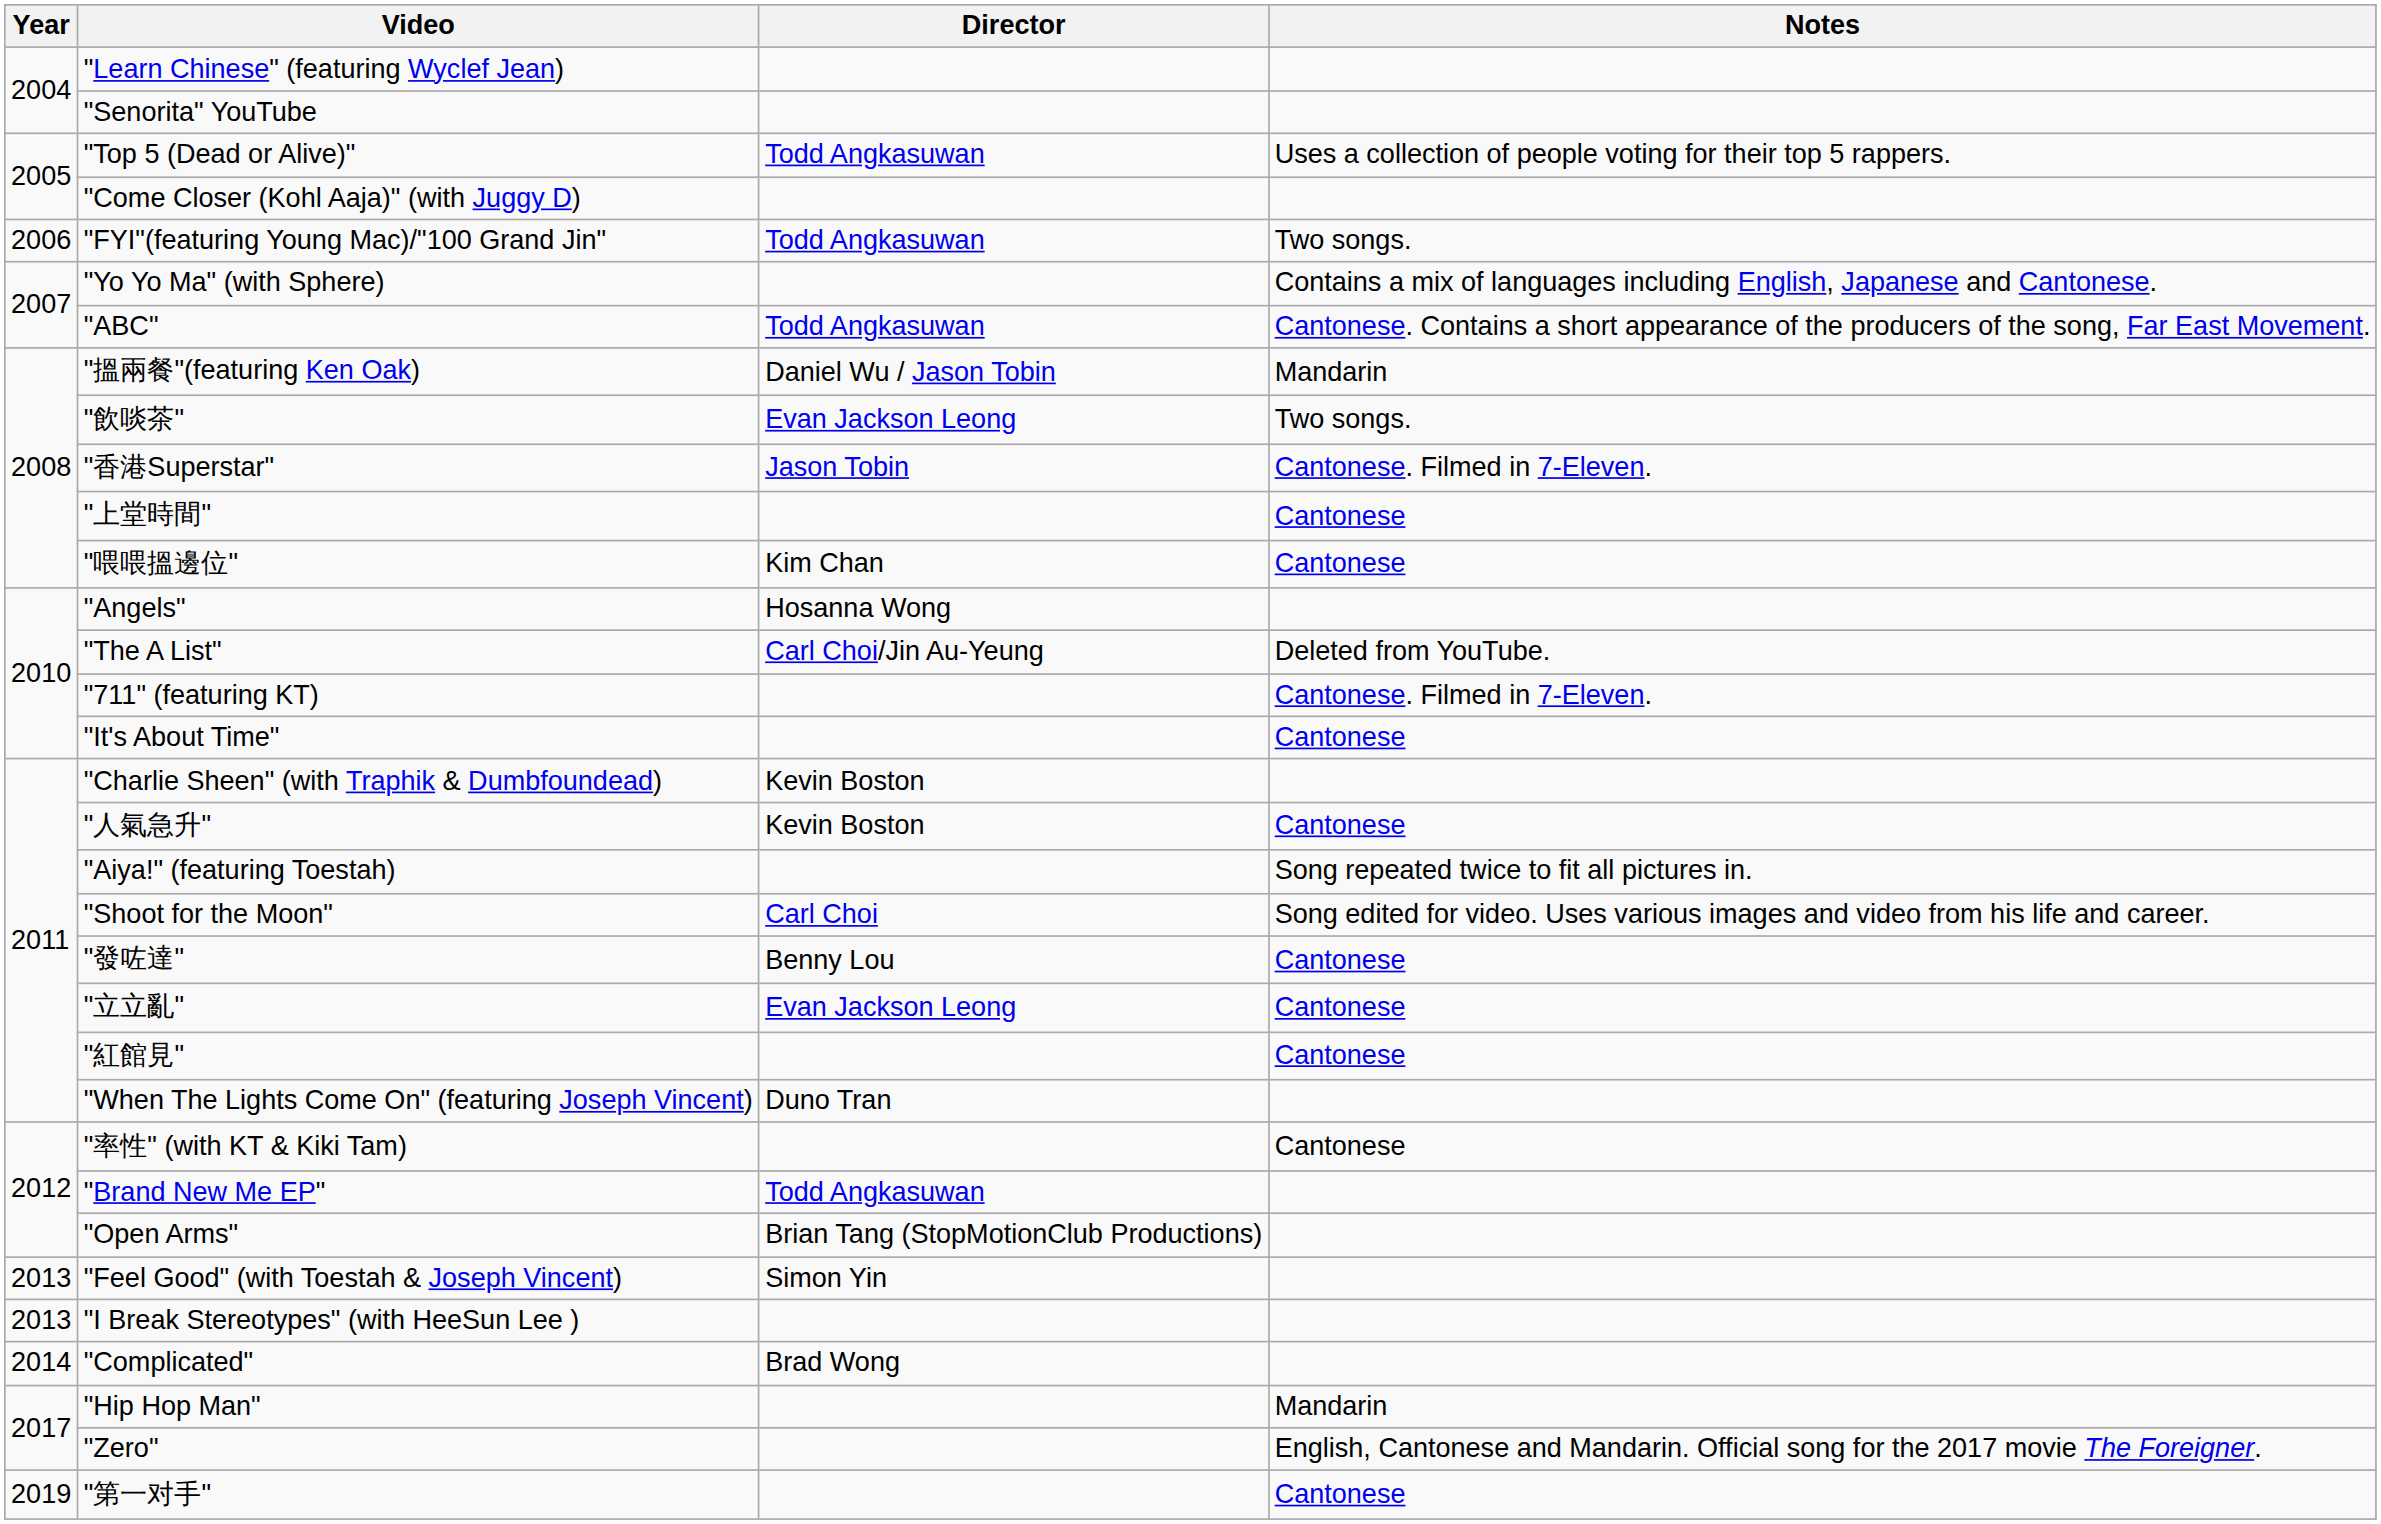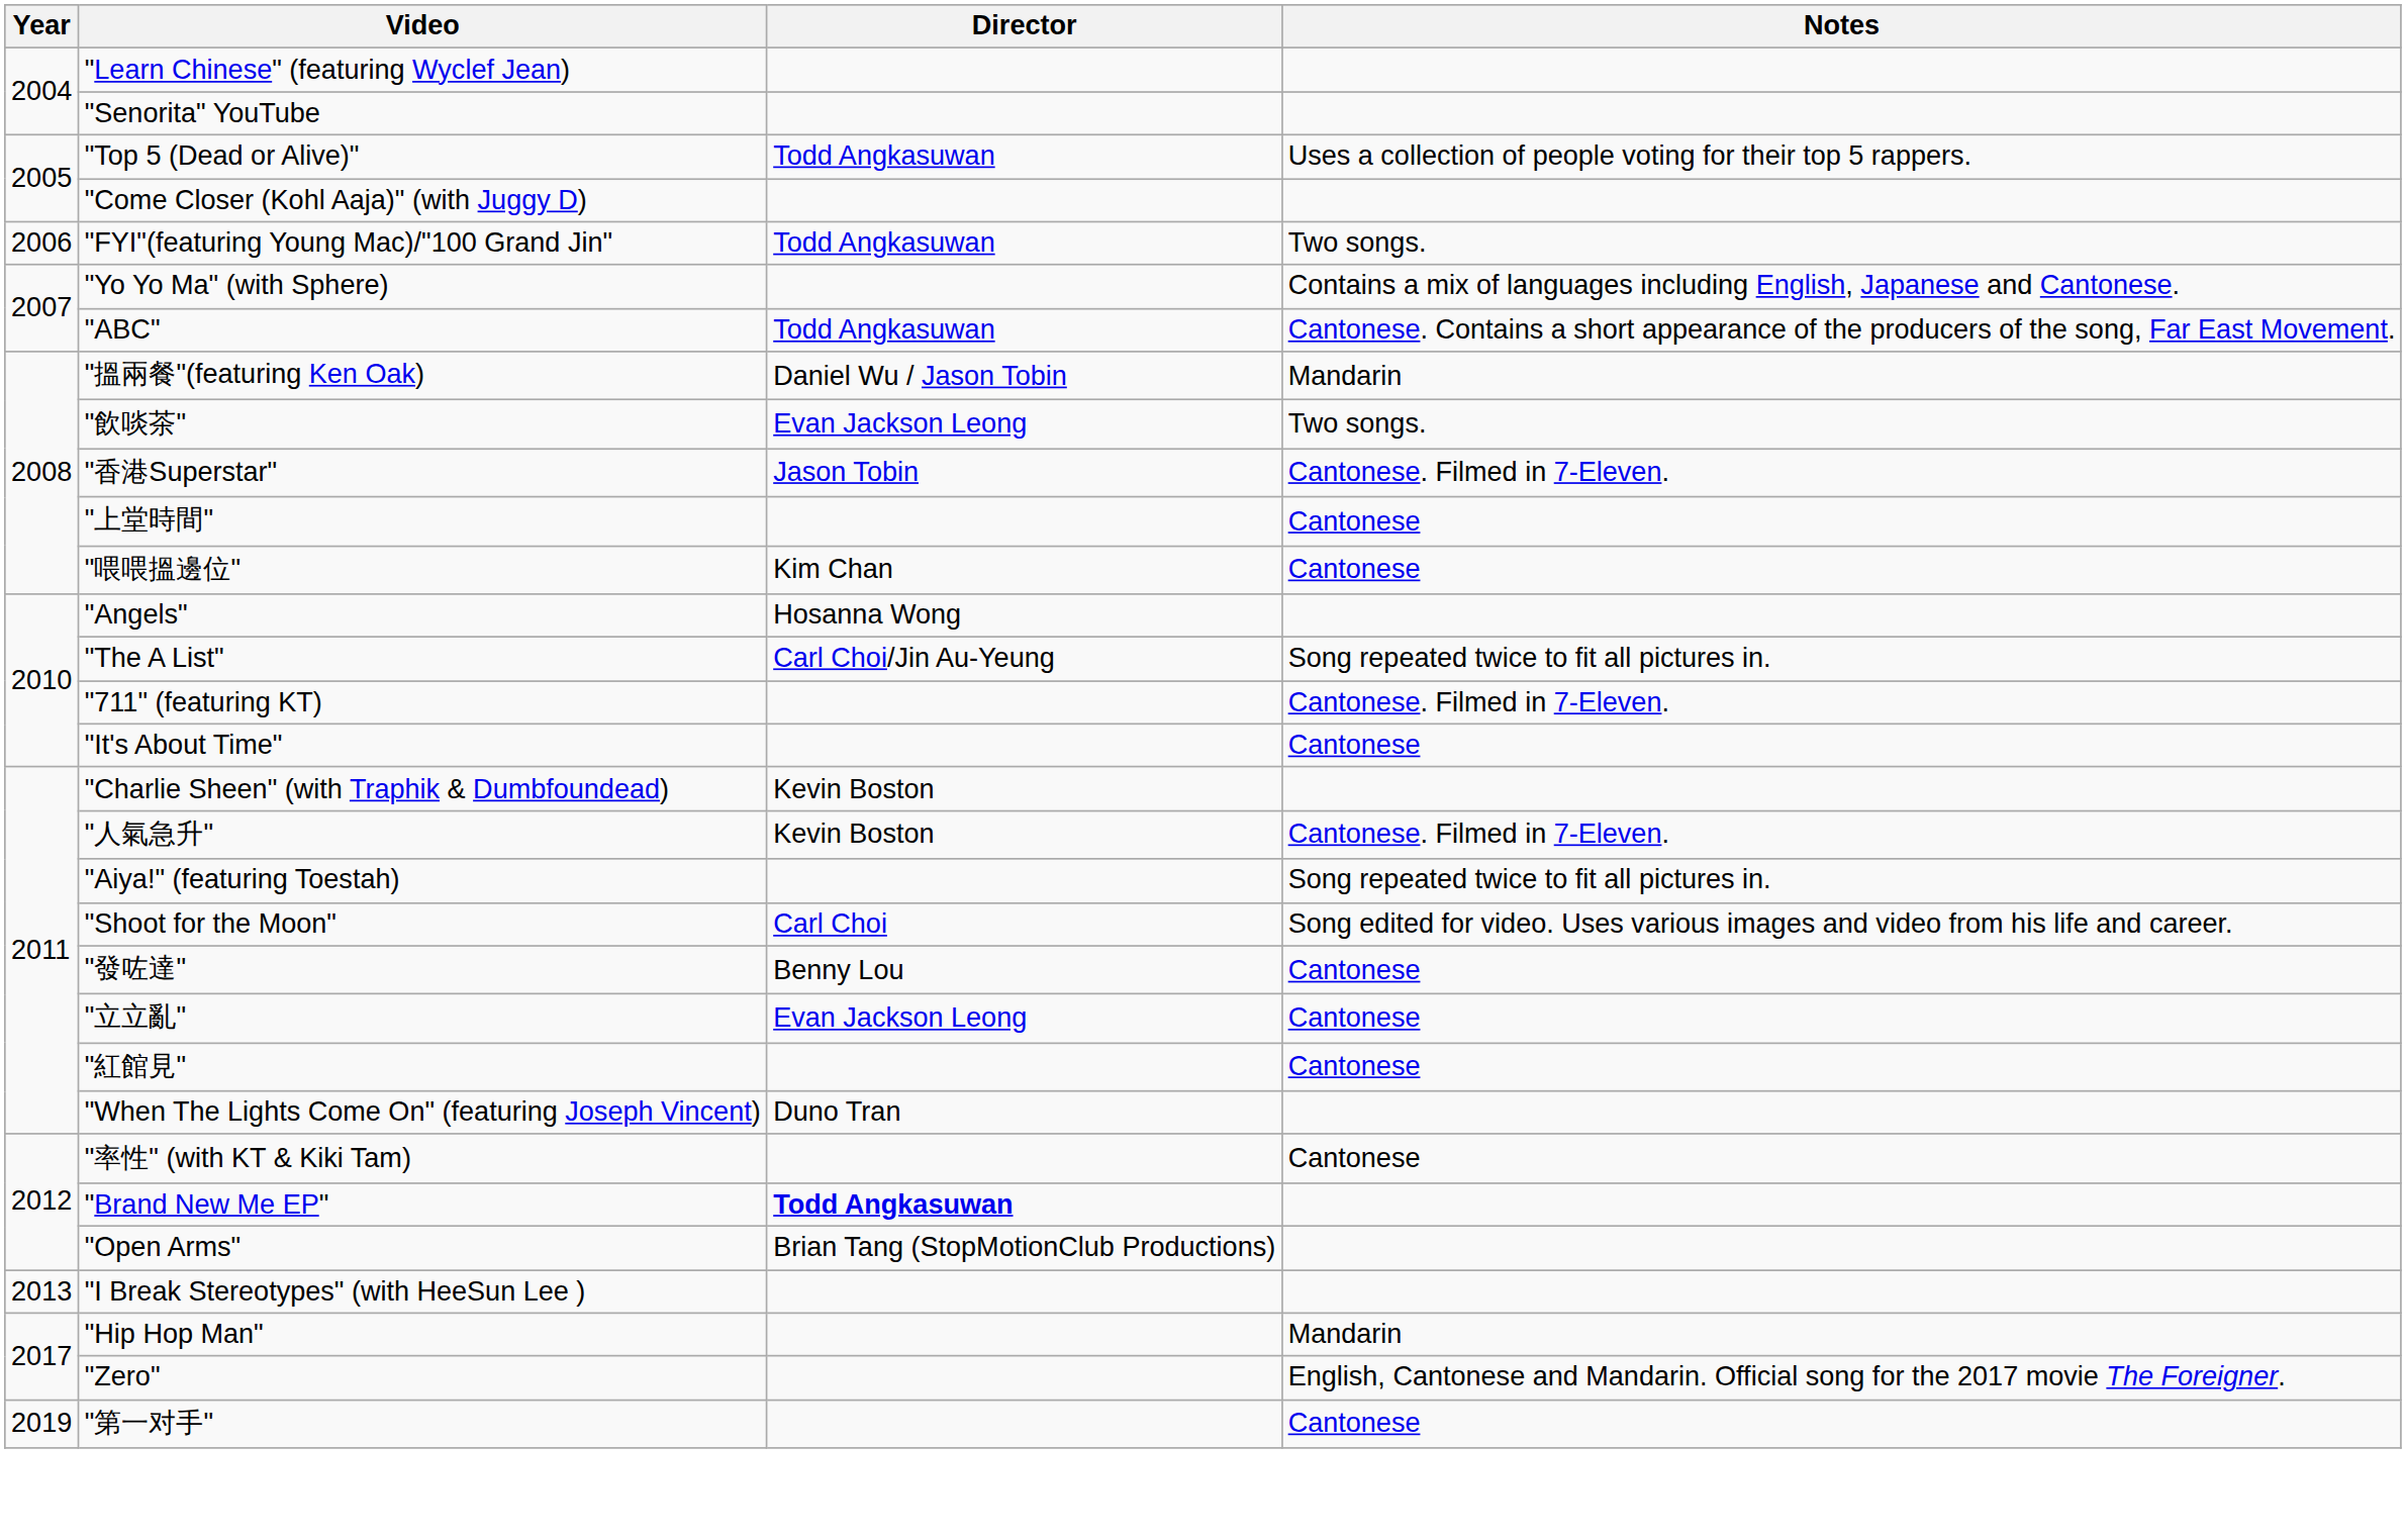 <table class="wikitable">
 <tr>
 <th>Year</th>
 <th>Video</th>
 <th>Director</th>
 <th>Notes</th>
 </tr>
 <tr>
 <td rowspan="2">2004</td>
 <td>"<a href='#'>Learn Chinese</a>" (featuring <a href='#'>Wyclef Jean</a>)</td>
 <td></td>
 <td></td>
 </tr>
 <tr>
 <td>"Senorita" YouTube</td>
 <td></td>
 <td></td>
 </tr>
 <tr>
 <td rowspan="2">2005</td>
 <td>"Top 5 (Dead or Alive)"</td>
 <td><a href='#'>Todd Angkasuwan</a></td>
 <td>Uses a collection of people voting for their top 5 rappers.</td>
 </tr>
 <tr>
 <td>"Come Closer (Kohl Aaja)" (with <a href='#'>Juggy D</a>)</td>
 <td></td>
 <td></td>
 </tr>
 <tr>
 <td>2006</td>
 <td>"FYI"(featuring Young Mac)/"100 Grand Jin"</td>
 <td><a href='#'>Todd Angkasuwan</a></td>
 <td>Two songs.</td>
 </tr>
 <tr>
 <td rowspan="2">2007</td>
 <td>"Yo Yo Ma" (with Sphere)</td>
 <td></td>
 <td>Contains a mix of languages including <a href='#'>English</a>, <a href='#'>Japanese</a> and <a href='#'>Cantonese</a>.</td>
 </tr>
 <tr>
 <td>"ABC"</td>
 <td><a href='#'>Todd Angkasuwan</a></td>
 <td><a href='#'>Cantonese</a>. Contains a short appearance of the producers of the song, <a href='#'>Far East Movement</a>.</td>
 </tr>
 <tr>
 <td rowspan="5">2008</td>
 <td>"搵兩餐"(featuring <a href='#'>Ken Oak</a>)</td>
 <td>Daniel Wu / <a href='#'>Jason Tobin</a></td>
 <td>Mandarin</td>
 </tr>
 <tr>
 <td>"飲啖茶"</td>
 <td><a href='#'>Evan Jackson Leong</a></td>
 <td>Two songs.</td>
 </tr>
 <tr>
 <td>"香港Superstar"</td>
 <td><a href='#'>Jason Tobin</a></td>
 <td><a href='#'>Cantonese</a>. Filmed in <a href='#'>7-Eleven</a>.</td>
 </tr>
 <tr>
 <td>"上堂時間"</td>
 <td></td>
 <td><a href='#'>Cantonese</a></td>
 </tr>
 <tr>
 <td>"喂喂搵邊位"</td>
 <td>Kim Chan</td>
 <td><a href='#'>Cantonese</a></td>
 </tr>
 <tr>
 <td rowspan="4">2010</td>
 <td>"Angels"</td>
 <td>Hosanna Wong</td>
 <td></td>
 </tr>
 <tr>
 <td>"The A List"</td>
 <td><a href='#'>Carl Choi</a>/Jin Au-Yeung</td>
-<td>Deleted from YouTube.</td>
+<td>Song repeated twice to fit all pictures in.</td>
 </tr>
 <tr>
 <td>"711" (featuring KT)</td>
 <td></td>
 <td><a href='#'>Cantonese</a>. Filmed in <a href='#'>7-Eleven</a>.</td>
 </tr>
 <tr>
 <td>"It's About Time"</td>
 <td></td>
 <td><a href='#'>Cantonese</a></td>
 </tr>
 <tr>
 <td rowspan="8">2011</td>
 <td>"Charlie Sheen" (with <a href='#'>Traphik</a> & <a href='#'>Dumbfoundead</a>)</td>
 <td>Kevin Boston</td>
 <td></td>
 </tr>
 <tr>
 <td>"人氣急升"</td>
 <td>Kevin Boston</td>
-<td><a href='#'>Cantonese</a></td>
+<td><a href='#'>Cantonese</a>. Filmed in <a href='#'>7-Eleven</a>.</td>
 </tr>
 <tr>
 <td>"Aiya!" (featuring Toestah)</td>
 <td></td>
 <td>Song repeated twice to fit all pictures in.</td>
 </tr>
 <tr>
 <td>"Shoot for the Moon"</td>
 <td><a href='#'>Carl Choi</a></td>
 <td>Song edited for video. Uses various images and video from his life and career.</td>
 </tr>
 <tr>
 <td>"發咗達"</td>
 <td>Benny Lou</td>
 <td><a href='#'>Cantonese</a></td>
 </tr>
 <tr>
 <td>"立立亂"</td>
 <td><a href='#'>Evan Jackson Leong</a></td>
 <td><a href='#'>Cantonese</a></td>
 </tr>
 <tr>
 <td>"紅館見"</td>
 <td></td>
 <td><a href='#'>Cantonese</a></td>
 </tr>
 <tr>
 <td>"When The Lights Come On" (featuring <a href='#'>Joseph Vincent</a>)</td>
 <td>Duno Tran</td>
 <td></td>
 </tr>
 <tr>
 <td rowspan="3">2012</td>
 <td>"率性" (with KT & Kiki Tam)</td>
 <td></td>
 <td>Cantonese</td>
 </tr>
 <tr>
 <td>"<a href='#'>Brand New Me EP</a>"</td>
-<td><a href='#'>Todd Angkasuwan</a></td>
+<td><strong><a href='#'>Todd Angkasuwan</a></strong></td>
 <td></td>
 </tr>
 <tr>
 <td>"Open Arms"</td>
 <td>Brian Tang (StopMotionClub Productions)</td>
 <td></td>
 </tr>
 <tr>
 <td>2013</td>
-<td>"Feel Good" (with Toestah & <a href='#'>Joseph Vincent</a>)</td>
-<td>Simon Yin</td>
-<td></td>
-</tr>
-<tr>
-<td>2013</td>
 <td>"I Break Stereotypes" (with HeeSun Lee )</td>
 <td></td>
-<td></td>
-</tr>
-<tr>
-<td>2014</td>
-<td>"Complicated"</td>
-<td>Brad Wong</td>
 <td></td>
 </tr>
 <tr>
 <td rowspan="2">2017</td>
 <td>"Hip Hop Man"</td>
 <td></td>
 <td>Mandarin</td>
 </tr>
 <tr>
 <td>"Zero"</td>
 <td></td>
 <td>English, Cantonese and Mandarin. Official song for the 2017 movie <em><a href='#'>The Foreigner</a></em>.</td>
 </tr>
 <tr>
 <td>2019</td>
 <td>"第一对手" </td>
 <td></td>
 <td><a href='#'>Cantonese</a></td>
 </tr>
 </table>
